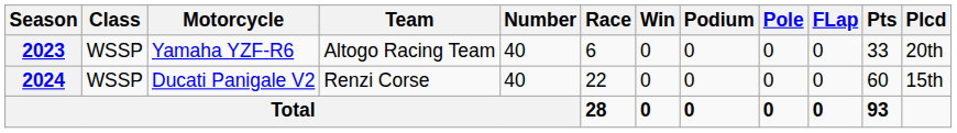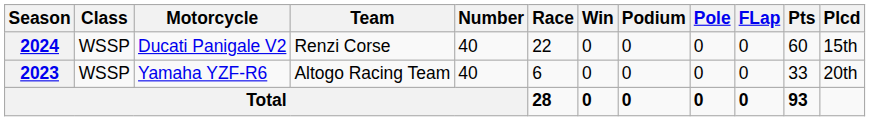 <table class="wikitable">
 <tr>
 <th>Season</th>
 <th>Class</th>
 <th>Motorcycle</th>
 <th>Team</th>
 <th>Number</th>
 <th>Race</th>
 <th>Win</th>
 <th>Podium</th>
 <th><a href='#'>Pole</a></th>
 <th><a href='#'>FLap</a></th>
 <th>Pts</th>
 <th>Plcd</th>
 </tr>
 <tr>
+<th><a href='#'>2024</a></th>
+<td>WSSP</td>
+<td><a href='#'>Ducati Panigale V2</a></td>
+<td>Renzi Corse</td>
+<td>40</td>
+<td>22</td>
+<td>0</td>
+<td>0</td>
+<td>0</td>
+<td>0</td>
+<td>60</td>
+<td>15th</td>
+</tr>
+<tr>
 <th><a href='#'>2023</a></th>
 <td>WSSP</td>
 <td><a href='#'>Yamaha YZF-R6</a></td>
 <td>Altogo Racing Team</td>
 <td>40</td>
 <td>6</td>
 <td>0</td>
 <td>0</td>
 <td>0</td>
 <td>0</td>
 <td>33</td>
 <td>20th</td>
 </tr>
 <tr>
-<th><a href='#'>2024</a></th>
-<td>WSSP</td>
-<td><a href='#'>Ducati Panigale V2</a></td>
-<td>Renzi Corse</td>
-<td>40</td>
-<td>22</td>
-<td>0</td>
-<td>0</td>
-<td>0</td>
-<td>0</td>
-<td>60</td>
-<td>15th</td>
-</tr>
-<tr>
 <th colspan=5>Total</th>
 <td><strong>28</strong></td>
 <td><strong>0</strong></td>
 <td><strong>0</strong></td>
 <td><strong>0</strong></td>
 <td><strong>0</strong></td>
 <td><strong>93</strong></td>
 <td></td>
 </tr>
 </table>
